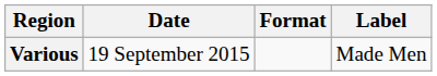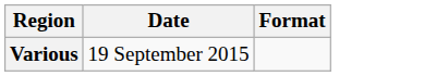 <table class="wikitable plainrowheaders">
 <tr>
 <th scope="col">Region</th>
 <th scope="col">Date</th>
 <th scope="col">Format</th>
-<th scope="col">Label</th>
 </tr>
 <tr>
 <th scope="row">Various</th>
 <td>19 September 2015</td>
 <td></td>
-<td>Made Men</td>
 </tr>
 </table>
